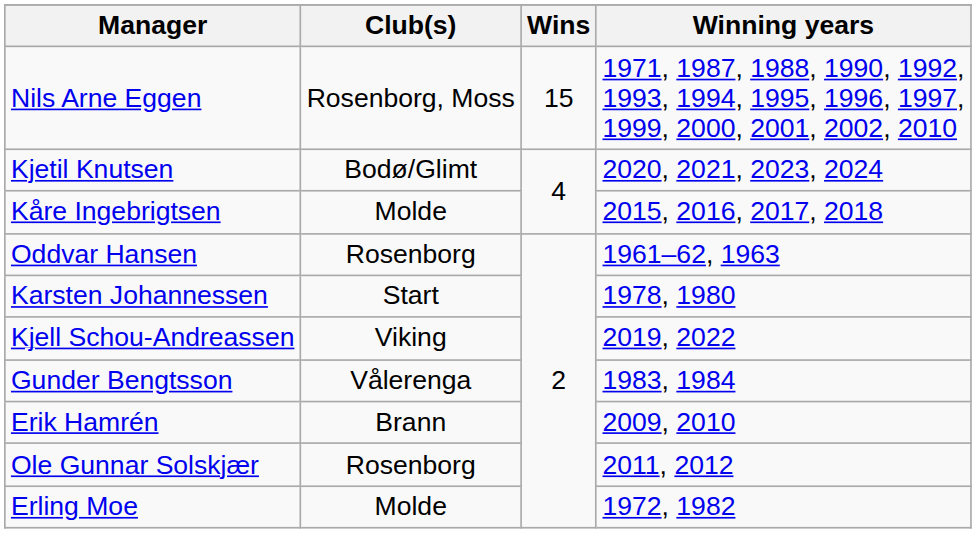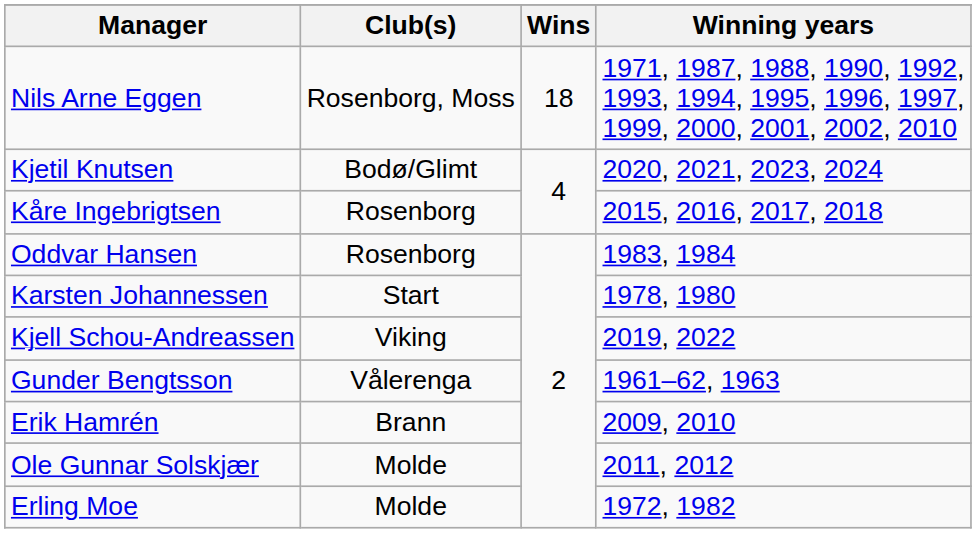 <table class="wikitable">
 <tr>
 </tr>
 <tr>
 <th>Manager</th>
 <th>Club(s)</th>
 <th>Wins</th>
 <th>Winning years</th>
 </tr>
 <tr>
 <td> <a href='#'>Nils Arne Eggen</a></td>
 <td style="text-align:center">Rosenborg, Moss</td>
-<td style="text-align:center;">15</td>
+<td style="text-align:center;">18</td>
 <td><a href='#'>1971</a>, <a href='#'>1987</a>, <a href='#'>1988</a>, <a href='#'>1990</a>, <a href='#'>1992</a>, <br> <a href='#'>1993</a>, <a href='#'>1994</a>, <a href='#'>1995</a>, <a href='#'>1996</a>, <a href='#'>1997</a>, <br><a href='#'>1999</a>, <a href='#'>2000</a>, <a href='#'>2001</a>, <a href='#'>2002</a>, <a href='#'>2010</a></td>
 </tr>
 <tr>
 <td> <a href='#'>Kjetil Knutsen</a></td>
 <td style="text-align:center">Bodø/Glimt</td>
 <td rowspan="2" style="text-align:center">4</td>
 <td><a href='#'>2020</a>, <a href='#'>2021</a>, <a href='#'>2023</a>, <a href='#'>2024</a></td>
 </tr>
 <tr>
 <td> <a href='#'>Kåre Ingebrigtsen</a></td>
-<td style="text-align:center">Molde</td>
+<td style="text-align:center">Rosenborg</td>
 <td><a href='#'>2015</a>, <a href='#'>2016</a>, <a href='#'>2017</a>, <a href='#'>2018</a></td>
 </tr>
 <tr>
 <td> <a href='#'>Oddvar Hansen</a></td>
 <td style="text-align:center">Rosenborg</td>
 <td rowspan="7" style="text-align:center">2</td>
-<td><a href='#'>1961–62</a>, <a href='#'>1963</a></td>
+<td><a href='#'>1983</a>, <a href='#'>1984</a></td>
 </tr>
 <tr>
 <td> <a href='#'>Karsten Johannessen</a></td>
 <td style="text-align:center">Start</td>
 <td><a href='#'>1978</a>, <a href='#'>1980</a></td>
 </tr>
 <tr>
 <td> <a href='#'>Kjell Schou-Andreassen</a></td>
 <td style="text-align:center">Viking</td>
 <td><a href='#'>2019</a>, <a href='#'>2022</a></td>
 </tr>
 <tr>
 <td> <a href='#'>Gunder Bengtsson</a></td>
 <td style="text-align:center">Vålerenga</td>
-<td><a href='#'>1983</a>, <a href='#'>1984</a></td>
+<td><a href='#'>1961–62</a>, <a href='#'>1963</a></td>
 </tr>
 <tr>
 <td> <a href='#'>Erik Hamrén</a></td>
 <td style="text-align:center">Brann</td>
 <td><a href='#'>2009</a>, <a href='#'>2010</a></td>
 </tr>
 <tr>
 <td> <a href='#'>Ole Gunnar Solskjær</a></td>
-<td style="text-align:center">Rosenborg</td>
+<td style="text-align:center">Molde</td>
 <td><a href='#'>2011</a>, <a href='#'>2012</a></td>
 </tr>
 <tr>
 <td> <a href='#'>Erling Moe</a></td>
 <td style="text-align:center">Molde</td>
 <td><a href='#'>1972</a>, <a href='#'>1982</a></td>
 </tr>
 </table>
